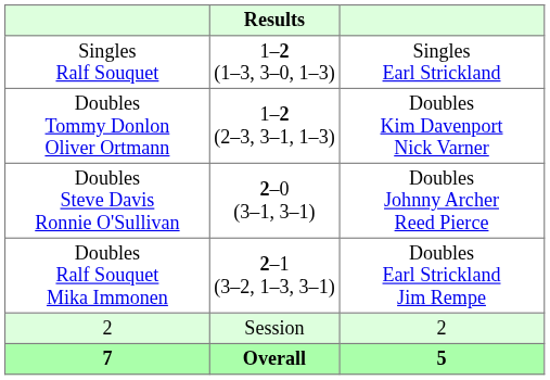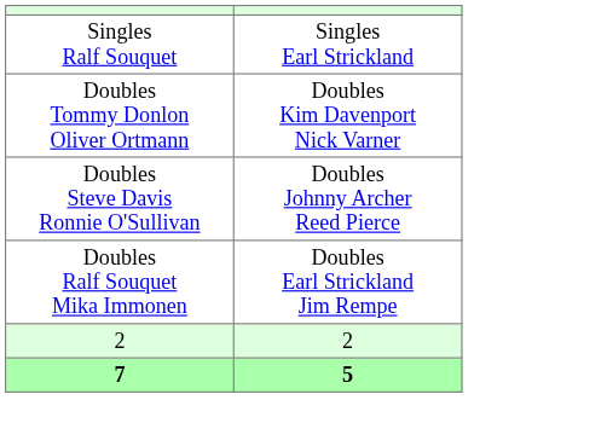 <table border="1" cellpadding="3" style="border-collapse: collapse;">
 <tr bgcolor="#ddffdd">
 <th width="160"></th>
-<th>Results</th>
 <th width="160"></th>
 </tr>
 <tr>
 <td align="center">Singles<br><a href='#'>Ralf Souquet</a></td>
-<td align="center">1–<strong>2</strong><br>(1–3, 3–0, 1–3)</td>
 <td align="center">Singles<br><a href='#'>Earl Strickland</a></td>
 </tr>
 <tr>
 <td align="center">Doubles<br><a href='#'>Tommy Donlon</a><br><a href='#'>Oliver Ortmann</a></td>
-<td align="center">1–<strong>2</strong><br>(2–3, 3–1, 1–3)</td>
 <td align="center">Doubles<br><a href='#'>Kim Davenport</a><br><a href='#'>Nick Varner</a></td>
 </tr>
 <tr>
 <td align="center">Doubles<br><a href='#'>Steve Davis</a><br><a href='#'>Ronnie O'Sullivan</a></td>
-<td align="center"><strong>2</strong>–0<br>(3–1, 3–1)</td>
 <td align="center">Doubles<br><a href='#'>Johnny Archer</a><br><a href='#'>Reed Pierce</a></td>
 </tr>
 <tr>
 <td align="center">Doubles<br><a href='#'>Ralf Souquet</a><br><a href='#'>Mika Immonen</a></td>
-<td align="center"><strong>2</strong>–1<br>(3–2, 1–3, 3–1)</td>
 <td align="center">Doubles<br><a href='#'>Earl Strickland</a><br><a href='#'>Jim Rempe</a></td>
 </tr>
 <tr bgcolor="#ddffdd">
 <td align="center">2</td>
-<td align="center">Session</td>
 <td align="center">2</td>
 </tr>
 <tr bgcolor="#aaffaa">
 <th align="center">7</th>
-<th align="center">Overall</th>
 <th align="center">5</th>
 </tr>
 </table>
